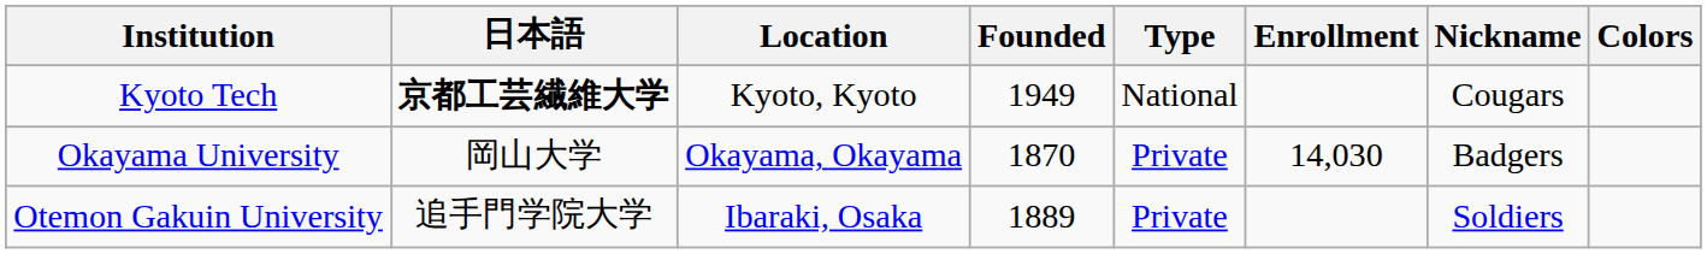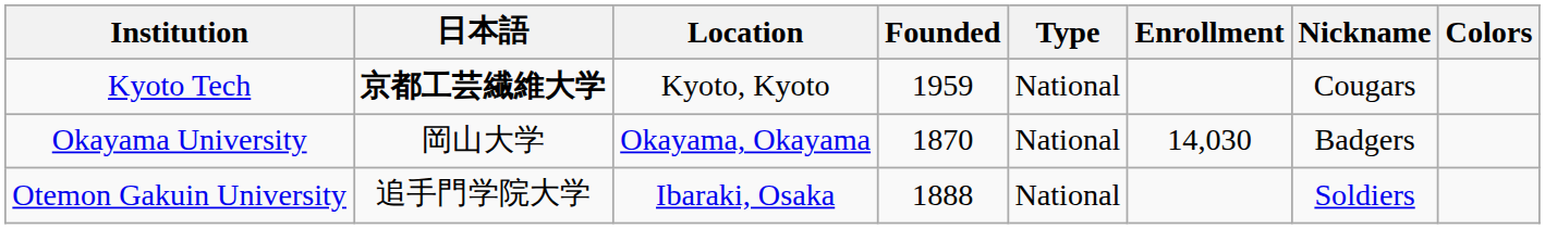 <table class="wikitable sortable" style="text-align: center;">
 <tr>
 <th>Institution</th>
 <th>日本語</th>
 <th>Location</th>
 <th>Founded</th>
 <th>Type</th>
 <th>Enrollment</th>
 <th>Nickname</th>
 <th>Colors</th>
 </tr>
 <tr>
 <td><a href='#'>Kyoto Tech</a></td>
 <td><strong>京都工芸繊維大学</strong></td>
 <td>Kyoto, Kyoto</td>
-<td>1949</td>
+<td>1959</td>
 <td>National</td>
 <td></td>
 <td>Cougars</td>
 <td></td>
 </tr>
 <tr>
 <td><a href='#'>Okayama University</a></td>
 <td>岡山大学</td>
 <td><a href='#'>Okayama, Okayama</a></td>
 <td>1870</td>
-<td><a href='#'>Private</a></td>
+<td>National</td>
 <td>14,030</td>
 <td>Badgers</td>
 <td></td>
 </tr>
 <tr>
 <td><a href='#'>Otemon Gakuin University</a></td>
 <td>追手門学院大学</td>
 <td><a href='#'>Ibaraki, Osaka</a></td>
-<td>1889</td>
-<td><a href='#'>Private</a></td>
+<td>1888</td>
+<td>National</td>
 <td></td>
 <td><a href='#'>Soldiers</a></td>
 <td></td>
 </tr>
 </table>
